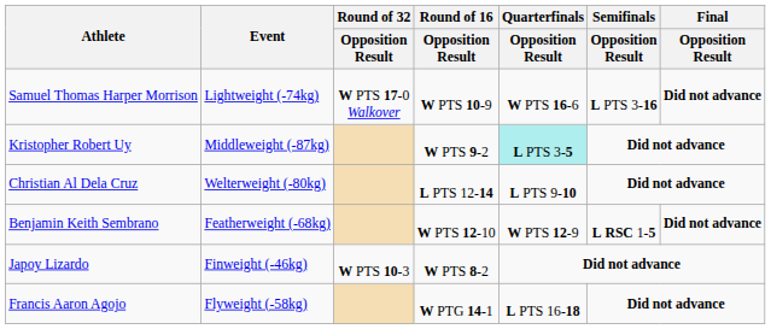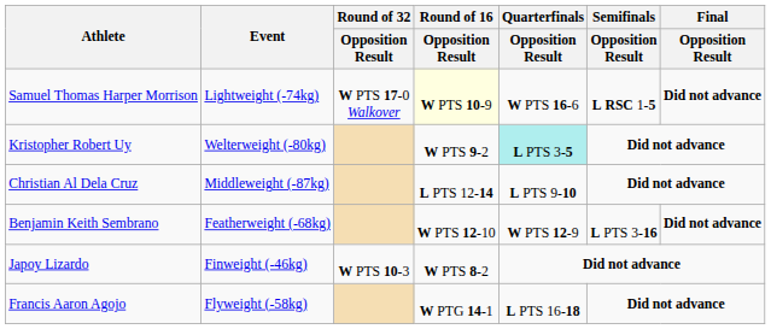 <table class="wikitable" style="font-size:90%">
 <tr>
 <th rowspan=2>Athlete</th>
 <th rowspan=2>Event</th>
 <th>Round of 32</th>
 <th>Round of 16</th>
 <th>Quarterfinals</th>
 <th>Semifinals</th>
 <th>Final</th>
 </tr>
 <tr>
 <th>Opposition<br>Result</th>
 <th>Opposition<br>Result</th>
 <th>Opposition<br>Result</th>
 <th>Opposition<br>Result</th>
 <th>Opposition<br>Result</th>
 </tr>
 <tr>
 <td><a href='#'>Samuel Thomas Harper Morrison</a></td>
 <td><a href='#'>Lightweight (-74kg)</a></td>
 <td align=center><br><strong>W</strong> PTS <strong>17</strong>-0 <br> <em><a href='#'>Walkover</a></em></td>
-<td align=center><br><strong>W</strong> PTS <strong>10</strong>-9</td>
+<td align=center style="background: lightyellow;"><br><strong>W</strong> PTS <strong>10</strong>-9</td>
 <td align=center><br><strong>W</strong> PTS <strong>16</strong>-6</td>
-<td align=center><br><strong>L</strong> PTS 3-<strong>16</strong><br> </td>
+<td align=center><br><strong>L</strong> <strong>RSC</strong> 1-<strong>5</strong><br> </td>
 <td align="center"><strong>Did not advance</strong></td>
 </tr>
 <tr>
 <td><a href='#'>Kristopher Robert Uy</a></td>
-<td><a href='#'>Middleweight (-87kg)</a></td>
+<td><a href='#'>Welterweight (-80kg)</a></td>
 <td align=center bgcolor=wheat></td>
 <td align=center><br><strong>W</strong> PTS <strong>9</strong>-2</td>
 <td align=center style="background: paleturquoise;"><br><strong>L</strong> PTS 3-<strong>5</strong></td>
 <td colspan="7" align="center"><strong>Did not advance</strong></td>
 </tr>
 <tr>
 <td><a href='#'>Christian Al Dela Cruz</a></td>
-<td><a href='#'>Welterweight (-80kg)</a></td>
+<td><a href='#'>Middleweight (-87kg)</a></td>
 <td align=center bgcolor=wheat></td>
 <td align=center><br><strong>L</strong> PTS 12-<strong>14</strong></td>
 <td align=center><br><strong>L</strong> PTS 9-<strong>10</strong></td>
 <td colspan="7" align="center"><strong>Did not advance</strong></td>
 </tr>
 <tr>
 <td><a href='#'>Benjamin Keith Sembrano</a></td>
 <td><a href='#'>Featherweight (-68kg)</a></td>
 <td align=center bgcolor=wheat></td>
 <td align=center><br><strong>W</strong> PTS <strong>12</strong>-10</td>
 <td align=center><br><strong>W</strong> PTS <strong>12</strong>-9</td>
-<td align=center><br><strong>L</strong> <strong>RSC</strong> 1-<strong>5</strong><br> </td>
+<td align=center><br><strong>L</strong> PTS 3-<strong>16</strong><br> </td>
 <td align="center"><strong>Did not advance</strong></td>
 </tr>
 <tr>
 <td><a href='#'>Japoy Lizardo</a></td>
 <td><a href='#'>Finweight (-46kg)</a></td>
 <td align=center><br><strong>W</strong> PTS <strong>10</strong>-3</td>
 <td align=center><br><strong>W</strong> PTS <strong>8</strong>-2</td>
 <td colspan="7" align="center"><strong>Did not advance</strong></td>
 </tr>
 <tr>
 <td><a href='#'>Francis Aaron Agojo</a></td>
 <td><a href='#'>Flyweight (-58kg)</a></td>
 <td align=center bgcolor=wheat></td>
 <td align=center><br> <strong>W</strong> PTG <strong>14</strong>-1</td>
 <td align=center><br> <strong>L</strong> PTS 16-<strong>18</strong></td>
 <td colspan="7" align="center"><strong>Did not advance</strong></td>
 </tr>
 </table>
